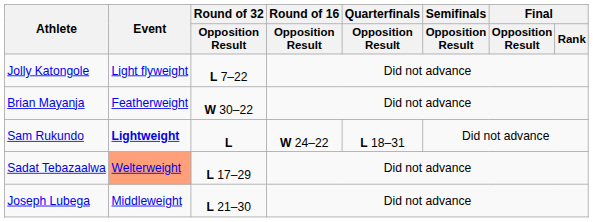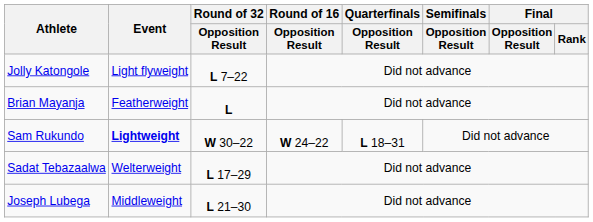 <table class="wikitable" style="font-size:90%">
 <tr>
 <th rowspan="2">Athlete</th>
 <th rowspan="2">Event</th>
 <th>Round of 32</th>
 <th>Round of 16</th>
 <th>Quarterfinals</th>
 <th>Semifinals</th>
 <th colspan=2>Final</th>
 </tr>
 <tr style="font-size:95%">
 <th>Opposition<br>Result</th>
 <th>Opposition<br>Result</th>
 <th>Opposition<br>Result</th>
 <th>Opposition<br>Result</th>
 <th>Opposition<br>Result</th>
 <th>Rank</th>
 </tr>
 <tr align=center>
 <td align=left><a href='#'>Jolly Katongole</a></td>
 <td align=left><a href='#'>Light flyweight</a></td>
 <td><br><strong>L</strong> 7–22</td>
 <td colspan=5>Did not advance</td>
 </tr>
 <tr align=center>
 <td align=left><a href='#'>Brian Mayanja</a></td>
 <td align=left><a href='#'>Featherweight</a></td>
-<td><br><strong>W</strong> 30–22</td>
+<td><br><strong>L</strong> </td>
 <td colspan=5>Did not advance</td>
 </tr>
 <tr align=center>
 <td align=left><a href='#'>Sam Rukundo</a></td>
 <td align=left><strong><a href='#'>Lightweight</a></strong></td>
-<td><br><strong>L</strong> </td>
+<td><br><strong>W</strong> 30–22</td>
 <td><br><strong>W</strong> 24–22</td>
 <td><br><strong>L</strong> 18–31</td>
 <td colspan=3>Did not advance</td>
 </tr>
 <tr align=center>
 <td align=left><a href='#'>Sadat Tebazaalwa</a></td>
-<td align=left style="background: lightsalmon;"><a href='#'>Welterweight</a></td>
+<td align=left><a href='#'>Welterweight</a></td>
 <td><br><strong>L</strong> 17–29</td>
 <td colspan=5>Did not advance</td>
 </tr>
 <tr align=center>
 <td align=left><a href='#'>Joseph Lubega</a></td>
 <td align=left><a href='#'>Middleweight</a></td>
 <td><br><strong>L</strong> 21–30</td>
 <td colspan=5>Did not advance</td>
 </tr>
 </table>
